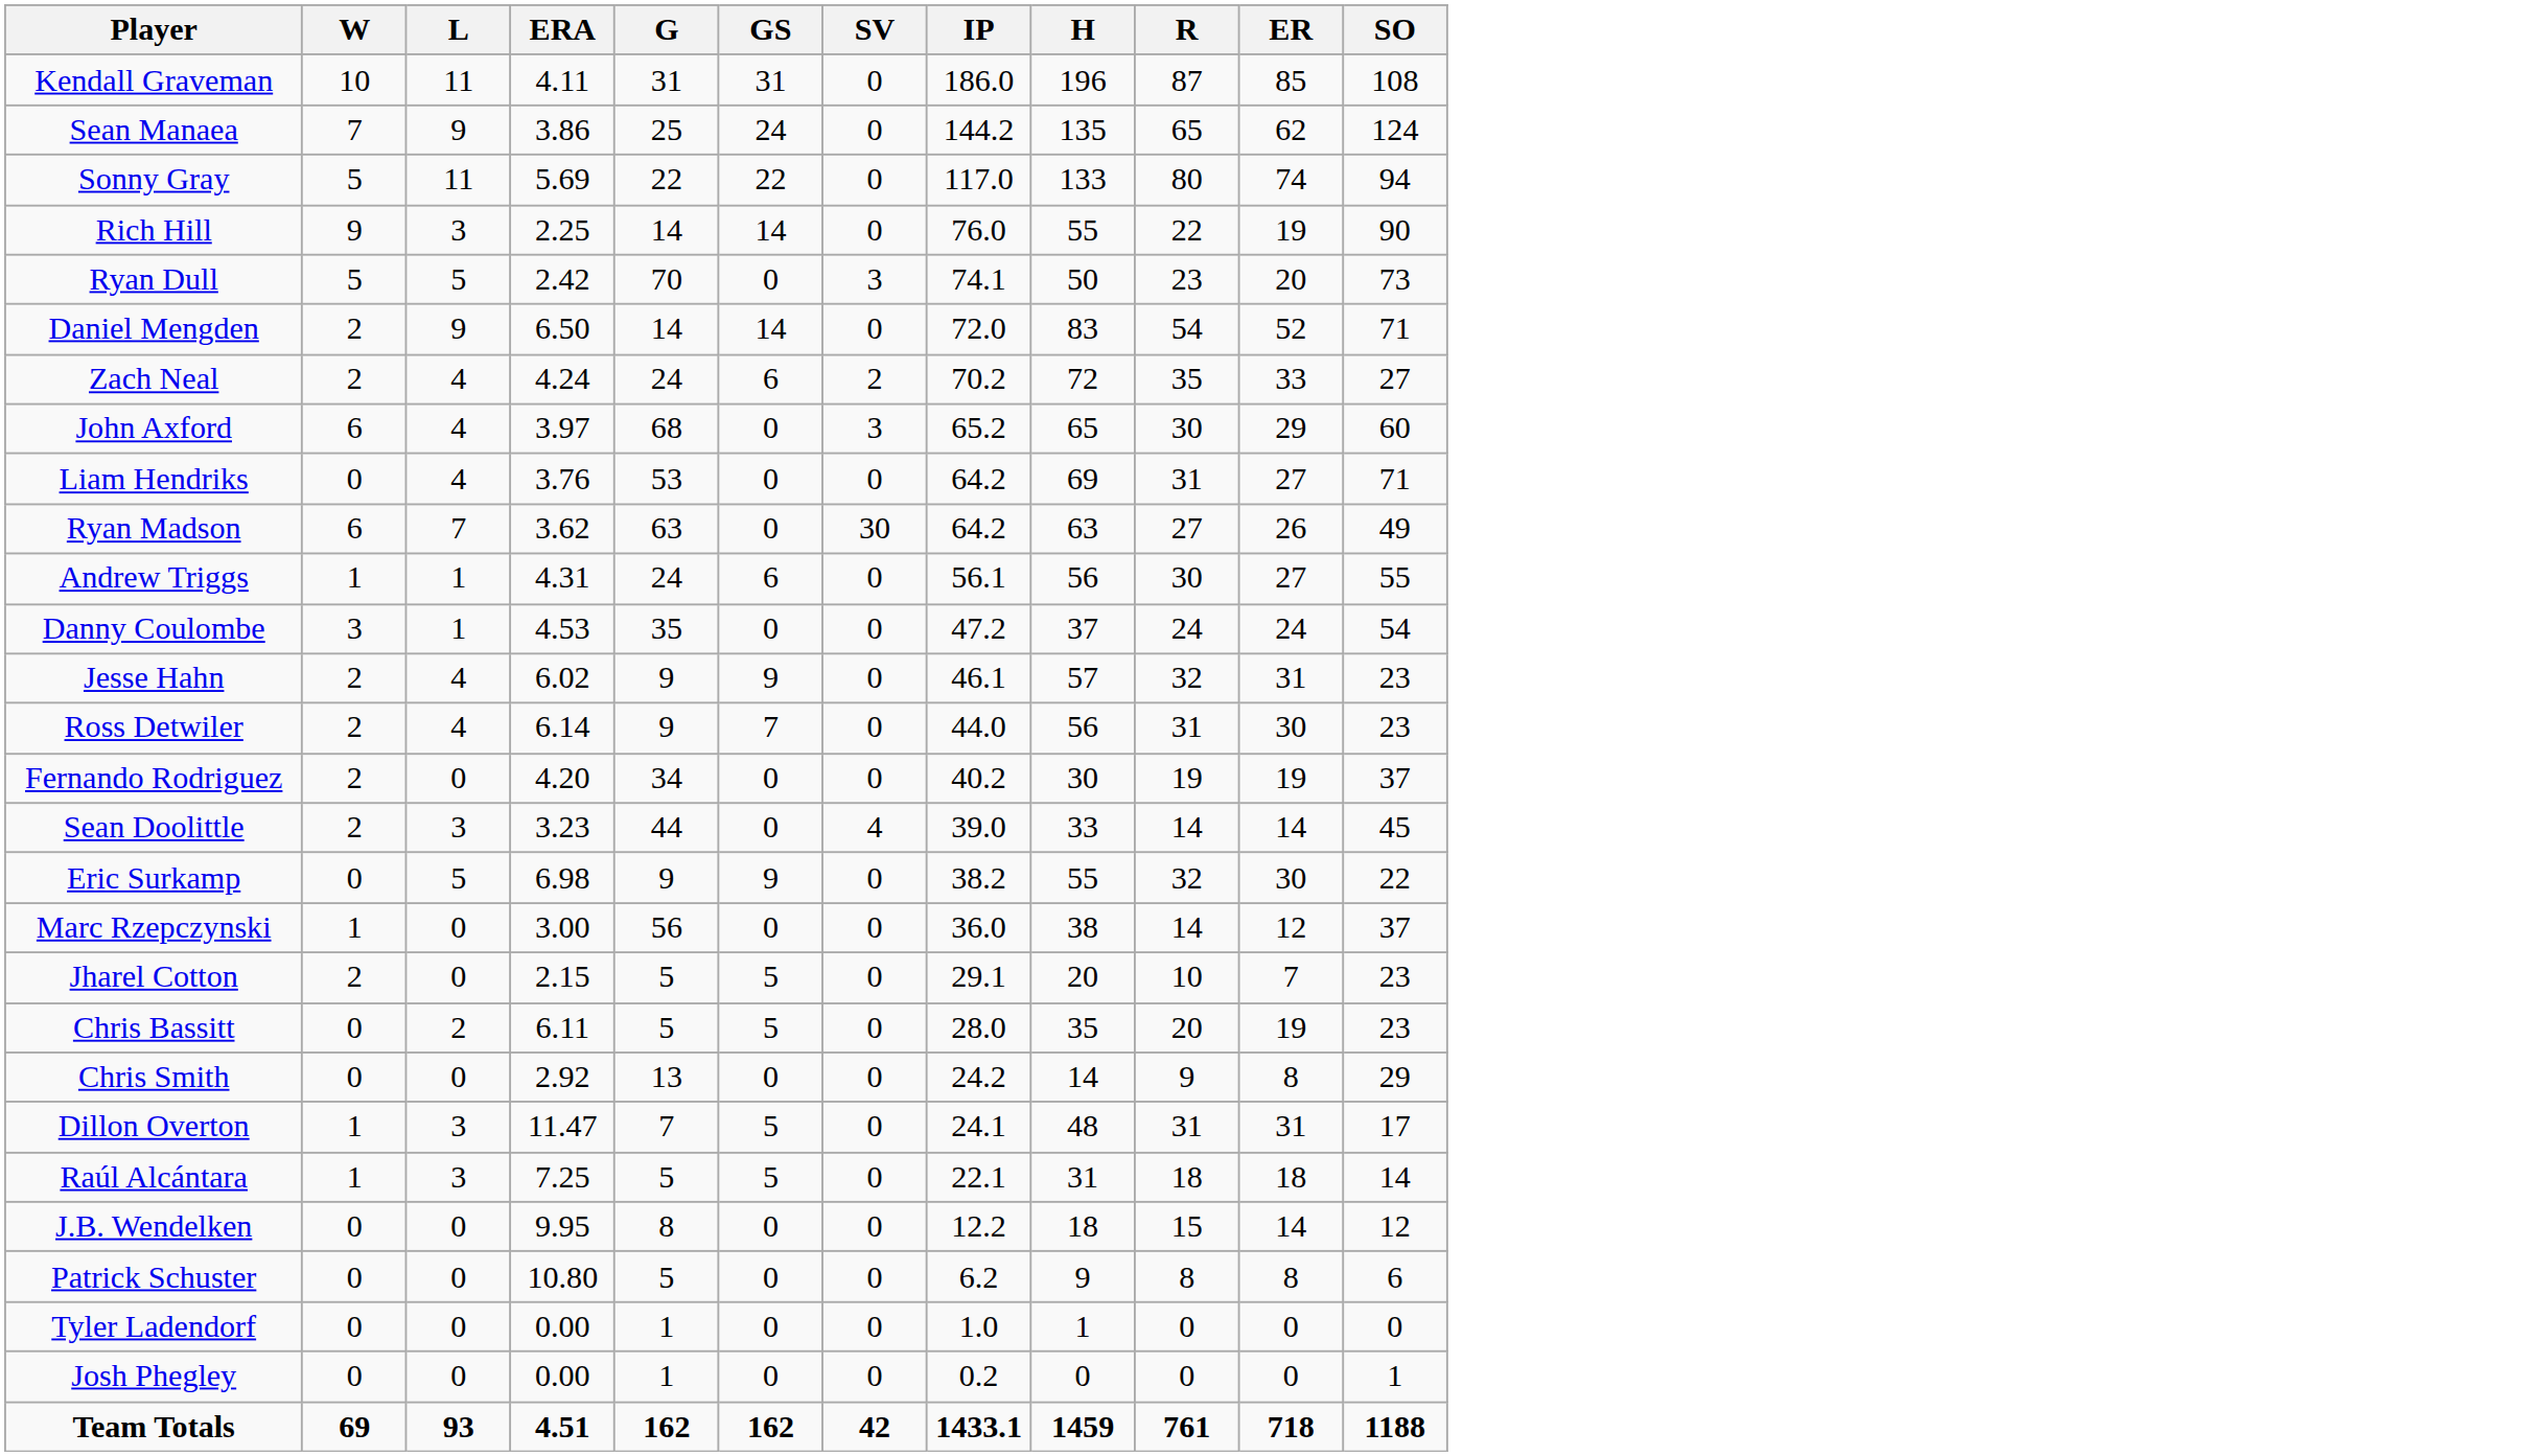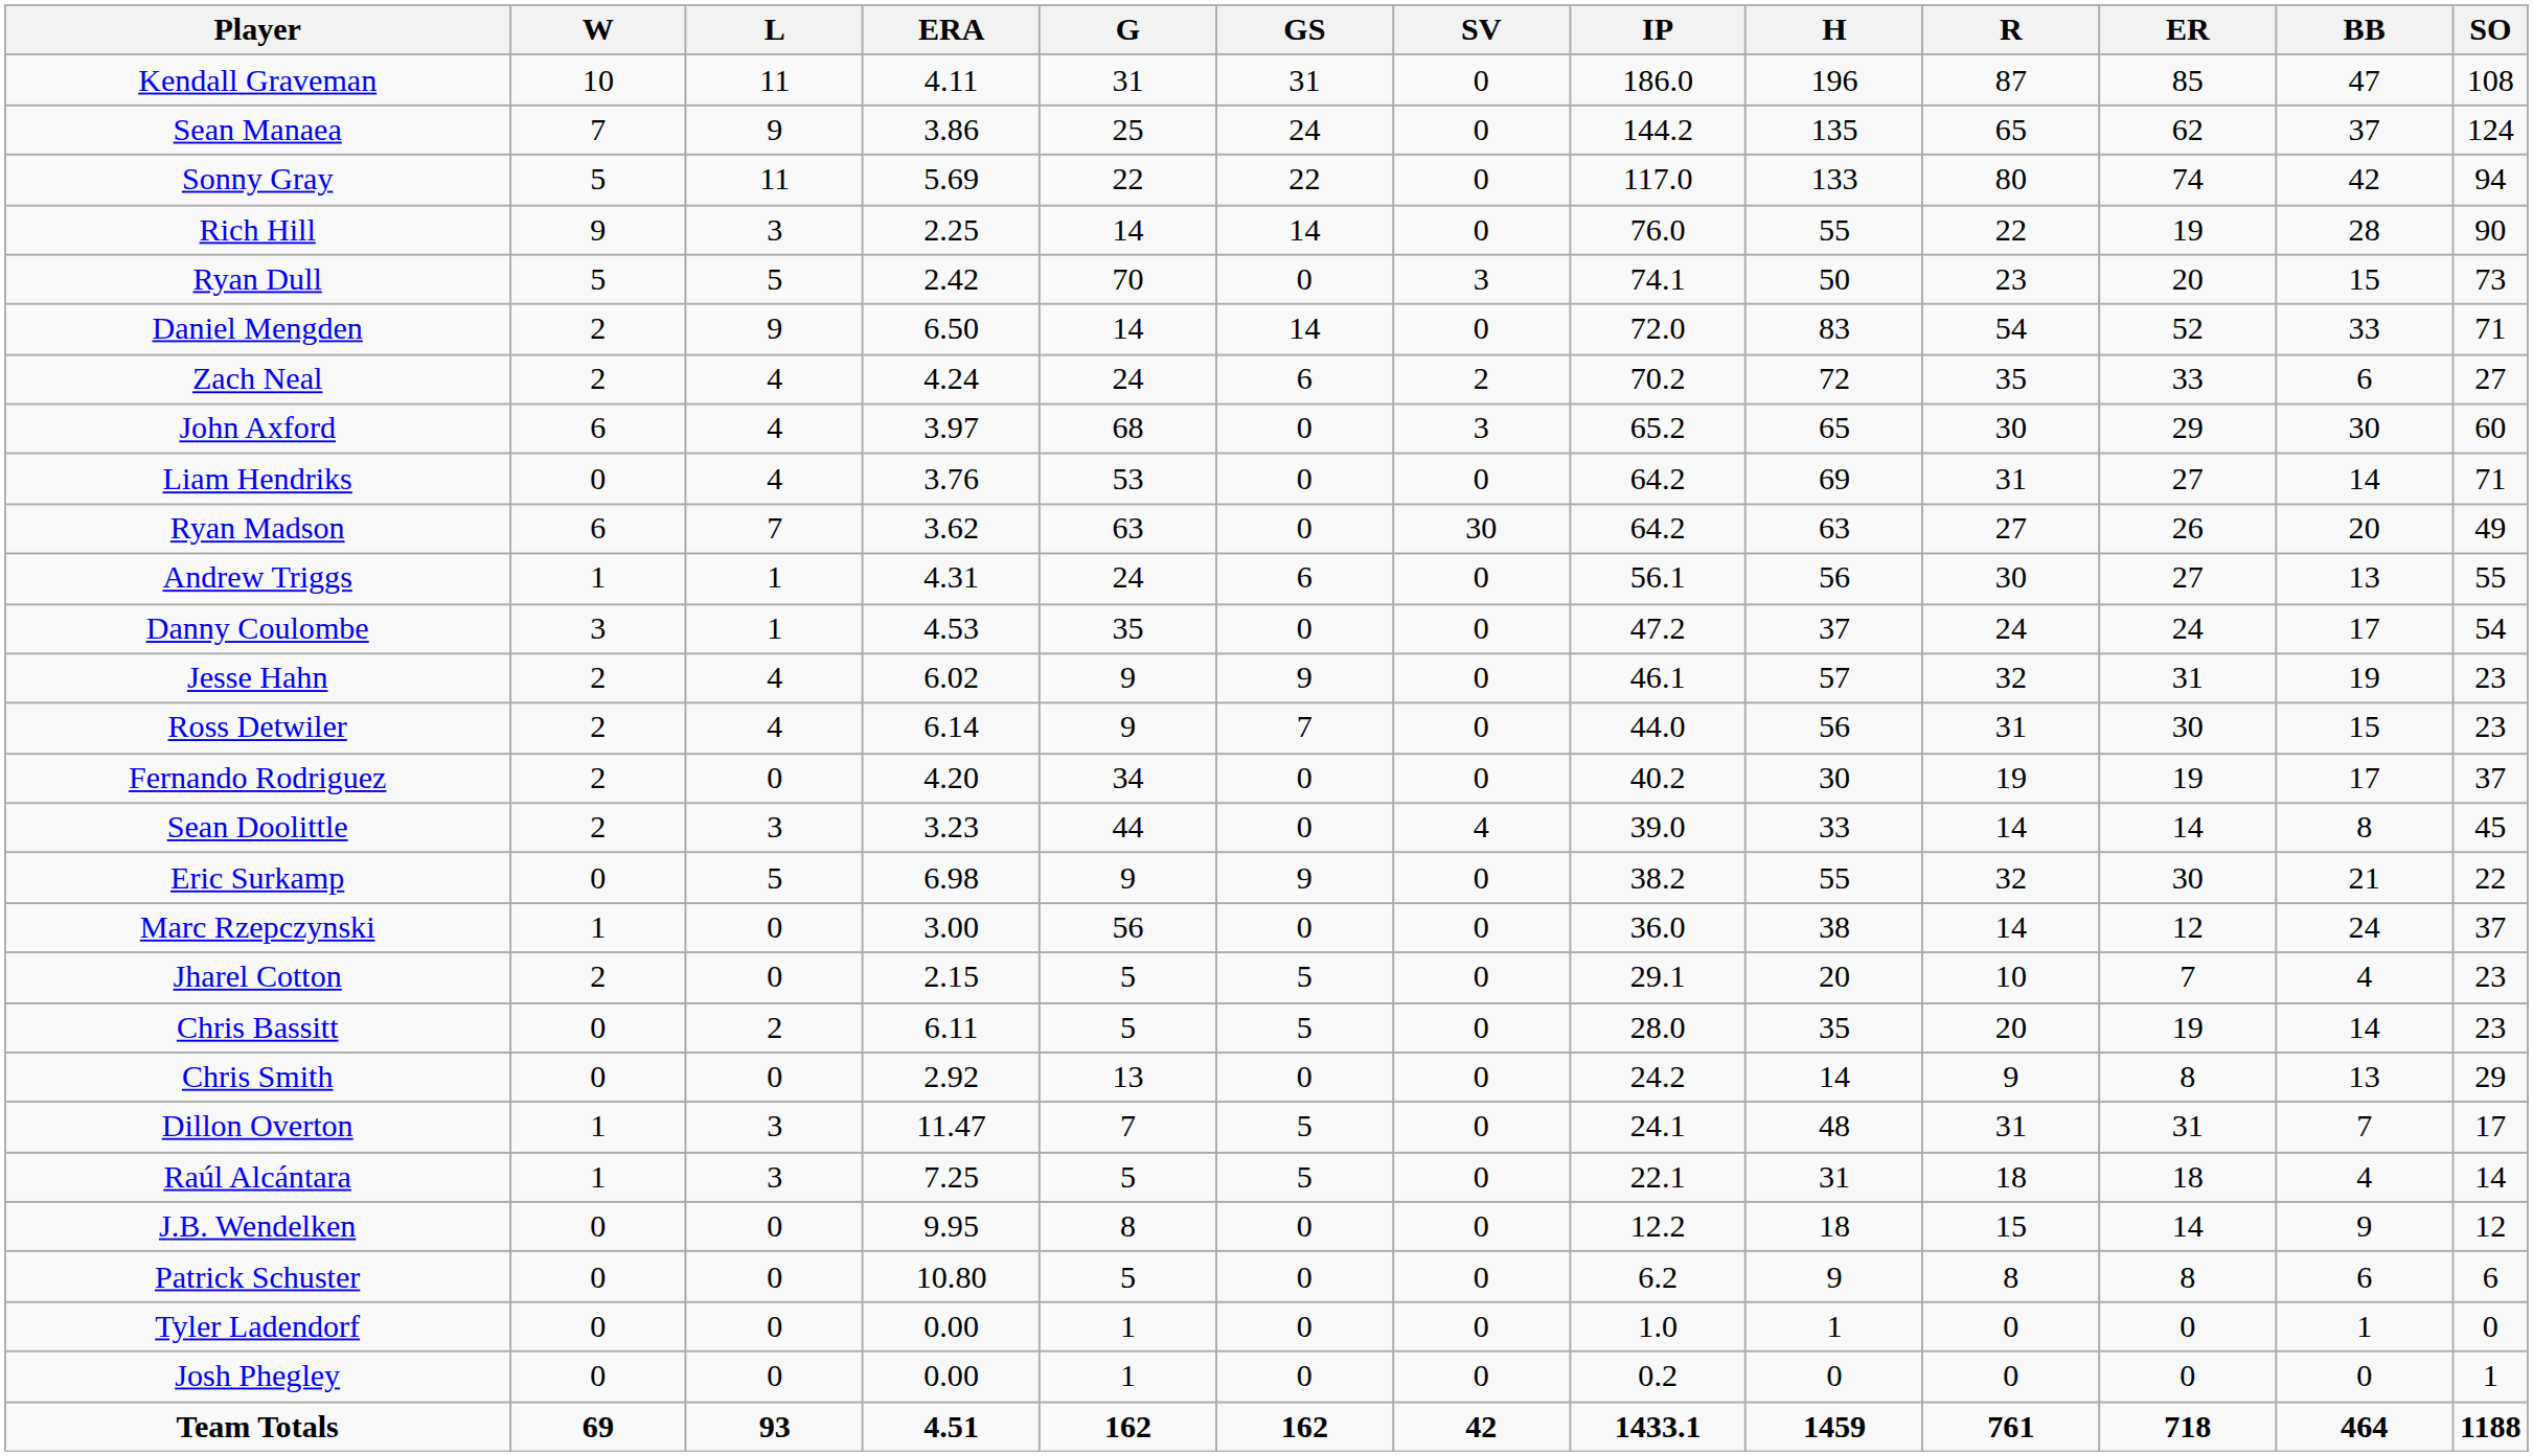 <table class=wikitable style="text-align:center">
 <tr>
 <th bgcolor=#DDDDFF; width="20%">Player</th>
 <th bgcolor=#DDDDFF; width="7%">W</th>
 <th bgcolor=#DDDDFF; width="7%">L</th>
 <th bgcolor=#DDDDFF; width="7%">ERA</th>
 <th bgcolor=#DDDDFF; width="7%">G</th>
 <th bgcolor=#DDDDFF; width="7%">GS</th>
 <th bgcolor=#DDDDFF; width="7%">SV</th>
 <th bgcolor=#DDDDFF; width="7%">IP</th>
 <th bgcolor=#DDDDFF; width="7%">H</th>
 <th bgcolor=#DDDDFF; width="7%">R</th>
 <th bgcolor=#DDDDFF; width="7%">ER</th>
+<th bgcolor=#DDDDFF; width="7%">BB</th>
 <th bgcolor=#DDDDFF; width="7%">SO</th>
 </tr>
 <tr>
 <td><a href='#'>Kendall Graveman</a></td>
 <td>10</td>
 <td>11</td>
 <td>4.11</td>
 <td>31</td>
 <td>31</td>
 <td>0</td>
 <td>186.0</td>
 <td>196</td>
 <td>87</td>
 <td>85</td>
+<td>47</td>
 <td>108</td>
 </tr>
 <tr>
 <td><a href='#'>Sean Manaea</a></td>
 <td>7</td>
 <td>9</td>
 <td>3.86</td>
 <td>25</td>
 <td>24</td>
 <td>0</td>
 <td>144.2</td>
 <td>135</td>
 <td>65</td>
 <td>62</td>
+<td>37</td>
 <td>124</td>
 </tr>
 <tr>
 <td><a href='#'>Sonny Gray</a></td>
 <td>5</td>
 <td>11</td>
 <td>5.69</td>
 <td>22</td>
 <td>22</td>
 <td>0</td>
 <td>117.0</td>
 <td>133</td>
 <td>80</td>
 <td>74</td>
+<td>42</td>
 <td>94</td>
 </tr>
 <tr>
 <td><a href='#'>Rich Hill</a></td>
 <td>9</td>
 <td>3</td>
 <td>2.25</td>
 <td>14</td>
 <td>14</td>
 <td>0</td>
 <td>76.0</td>
 <td>55</td>
 <td>22</td>
 <td>19</td>
+<td>28</td>
 <td>90</td>
 </tr>
 <tr>
 <td><a href='#'>Ryan Dull</a></td>
 <td>5</td>
 <td>5</td>
 <td>2.42</td>
 <td>70</td>
 <td>0</td>
 <td>3</td>
 <td>74.1</td>
 <td>50</td>
 <td>23</td>
 <td>20</td>
+<td>15</td>
 <td>73</td>
 </tr>
 <tr>
 <td><a href='#'>Daniel Mengden</a></td>
 <td>2</td>
 <td>9</td>
 <td>6.50</td>
 <td>14</td>
 <td>14</td>
 <td>0</td>
 <td>72.0</td>
 <td>83</td>
 <td>54</td>
 <td>52</td>
+<td>33</td>
 <td>71</td>
 </tr>
 <tr>
 <td><a href='#'>Zach Neal</a></td>
 <td>2</td>
 <td>4</td>
 <td>4.24</td>
 <td>24</td>
 <td>6</td>
 <td>2</td>
 <td>70.2</td>
 <td>72</td>
 <td>35</td>
 <td>33</td>
+<td>6</td>
 <td>27</td>
 </tr>
 <tr>
 <td><a href='#'>John Axford</a></td>
 <td>6</td>
 <td>4</td>
 <td>3.97</td>
 <td>68</td>
 <td>0</td>
 <td>3</td>
 <td>65.2</td>
 <td>65</td>
 <td>30</td>
 <td>29</td>
+<td>30</td>
 <td>60</td>
 </tr>
 <tr>
 <td><a href='#'>Liam Hendriks</a></td>
 <td>0</td>
 <td>4</td>
 <td>3.76</td>
 <td>53</td>
 <td>0</td>
 <td>0</td>
 <td>64.2</td>
 <td>69</td>
 <td>31</td>
 <td>27</td>
+<td>14</td>
 <td>71</td>
 </tr>
 <tr>
 <td><a href='#'>Ryan Madson</a></td>
 <td>6</td>
 <td>7</td>
 <td>3.62</td>
 <td>63</td>
 <td>0</td>
 <td>30</td>
 <td>64.2</td>
 <td>63</td>
 <td>27</td>
 <td>26</td>
+<td>20</td>
 <td>49</td>
 </tr>
 <tr>
 <td><a href='#'>Andrew Triggs</a></td>
 <td>1</td>
 <td>1</td>
 <td>4.31</td>
 <td>24</td>
 <td>6</td>
 <td>0</td>
 <td>56.1</td>
 <td>56</td>
 <td>30</td>
 <td>27</td>
+<td>13</td>
 <td>55</td>
 </tr>
 <tr>
 <td><a href='#'>Danny Coulombe</a></td>
 <td>3</td>
 <td>1</td>
 <td>4.53</td>
 <td>35</td>
 <td>0</td>
 <td>0</td>
 <td>47.2</td>
 <td>37</td>
 <td>24</td>
 <td>24</td>
+<td>17</td>
 <td>54</td>
 </tr>
 <tr>
 <td><a href='#'>Jesse Hahn</a></td>
 <td>2</td>
 <td>4</td>
 <td>6.02</td>
 <td>9</td>
 <td>9</td>
 <td>0</td>
 <td>46.1</td>
 <td>57</td>
 <td>32</td>
 <td>31</td>
+<td>19</td>
 <td>23</td>
 </tr>
 <tr>
 <td><a href='#'>Ross Detwiler</a></td>
 <td>2</td>
 <td>4</td>
 <td>6.14</td>
 <td>9</td>
 <td>7</td>
 <td>0</td>
 <td>44.0</td>
 <td>56</td>
 <td>31</td>
 <td>30</td>
+<td>15</td>
 <td>23</td>
 </tr>
 <tr>
 <td><a href='#'>Fernando Rodriguez</a></td>
 <td>2</td>
 <td>0</td>
 <td>4.20</td>
 <td>34</td>
 <td>0</td>
 <td>0</td>
 <td>40.2</td>
 <td>30</td>
 <td>19</td>
 <td>19</td>
+<td>17</td>
 <td>37</td>
 </tr>
 <tr>
 <td><a href='#'>Sean Doolittle</a></td>
 <td>2</td>
 <td>3</td>
 <td>3.23</td>
 <td>44</td>
 <td>0</td>
 <td>4</td>
 <td>39.0</td>
 <td>33</td>
 <td>14</td>
 <td>14</td>
+<td>8</td>
 <td>45</td>
 </tr>
 <tr>
 <td><a href='#'>Eric Surkamp</a></td>
 <td>0</td>
 <td>5</td>
 <td>6.98</td>
 <td>9</td>
 <td>9</td>
 <td>0</td>
 <td>38.2</td>
 <td>55</td>
 <td>32</td>
 <td>30</td>
+<td>21</td>
 <td>22</td>
 </tr>
 <tr>
 <td><a href='#'>Marc Rzepczynski</a></td>
 <td>1</td>
 <td>0</td>
 <td>3.00</td>
 <td>56</td>
 <td>0</td>
 <td>0</td>
 <td>36.0</td>
 <td>38</td>
 <td>14</td>
 <td>12</td>
+<td>24</td>
 <td>37</td>
 </tr>
 <tr>
 <td><a href='#'>Jharel Cotton</a></td>
 <td>2</td>
 <td>0</td>
 <td>2.15</td>
 <td>5</td>
 <td>5</td>
 <td>0</td>
 <td>29.1</td>
 <td>20</td>
 <td>10</td>
 <td>7</td>
+<td>4</td>
 <td>23</td>
 </tr>
 <tr>
 <td><a href='#'>Chris Bassitt</a></td>
 <td>0</td>
 <td>2</td>
 <td>6.11</td>
 <td>5</td>
 <td>5</td>
 <td>0</td>
 <td>28.0</td>
 <td>35</td>
 <td>20</td>
 <td>19</td>
+<td>14</td>
 <td>23</td>
 </tr>
 <tr>
 <td><a href='#'>Chris Smith</a></td>
 <td>0</td>
 <td>0</td>
 <td>2.92</td>
 <td>13</td>
 <td>0</td>
 <td>0</td>
 <td>24.2</td>
 <td>14</td>
 <td>9</td>
 <td>8</td>
+<td>13</td>
 <td>29</td>
 </tr>
 <tr>
 <td><a href='#'>Dillon Overton</a></td>
 <td>1</td>
 <td>3</td>
 <td>11.47</td>
 <td>7</td>
 <td>5</td>
 <td>0</td>
 <td>24.1</td>
 <td>48</td>
 <td>31</td>
 <td>31</td>
+<td>7</td>
 <td>17</td>
 </tr>
 <tr>
 <td><a href='#'>Raúl Alcántara</a></td>
 <td>1</td>
 <td>3</td>
 <td>7.25</td>
 <td>5</td>
 <td>5</td>
 <td>0</td>
 <td>22.1</td>
 <td>31</td>
 <td>18</td>
 <td>18</td>
+<td>4</td>
 <td>14</td>
 </tr>
 <tr>
 <td><a href='#'>J.B. Wendelken</a></td>
 <td>0</td>
 <td>0</td>
 <td>9.95</td>
 <td>8</td>
 <td>0</td>
 <td>0</td>
 <td>12.2</td>
 <td>18</td>
 <td>15</td>
 <td>14</td>
+<td>9</td>
 <td>12</td>
 </tr>
 <tr>
 <td><a href='#'>Patrick Schuster</a></td>
 <td>0</td>
 <td>0</td>
 <td>10.80</td>
 <td>5</td>
 <td>0</td>
 <td>0</td>
 <td>6.2</td>
 <td>9</td>
 <td>8</td>
 <td>8</td>
 <td>6</td>
+<td>6</td>
 </tr>
 <tr>
 <td><a href='#'>Tyler Ladendorf</a></td>
 <td>0</td>
 <td>0</td>
 <td>0.00</td>
 <td>1</td>
 <td>0</td>
 <td>0</td>
 <td>1.0</td>
 <td>1</td>
 <td>0</td>
 <td>0</td>
+<td>1</td>
 <td>0</td>
 </tr>
 <tr>
 <td><a href='#'>Josh Phegley</a></td>
 <td>0</td>
 <td>0</td>
 <td>0.00</td>
 <td>1</td>
 <td>0</td>
 <td>0</td>
 <td>0.2</td>
+<td>0</td>
 <td>0</td>
 <td>0</td>
 <td>0</td>
 <td>1</td>
 </tr>
 <tr>
 <td><strong>Team Totals</strong></td>
 <td><strong>69</strong></td>
 <td><strong>93</strong></td>
 <td><strong>4.51</strong></td>
 <td><strong>162</strong></td>
 <td><strong>162</strong></td>
 <td><strong>42</strong></td>
 <td><strong>1433.1</strong></td>
 <td><strong>1459</strong></td>
 <td><strong>761</strong></td>
 <td><strong>718</strong></td>
+<td><strong>464</strong></td>
 <td><strong>1188</strong></td>
 </tr>
 </table>
